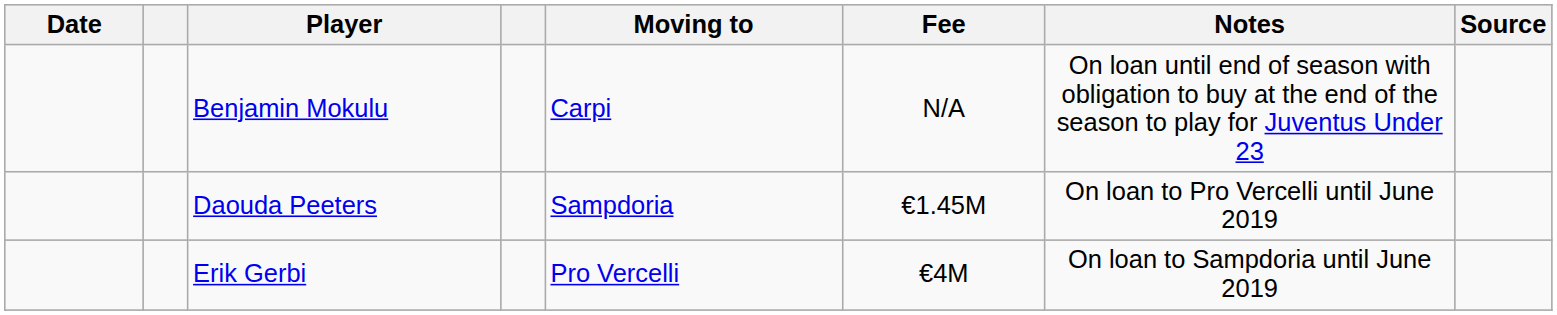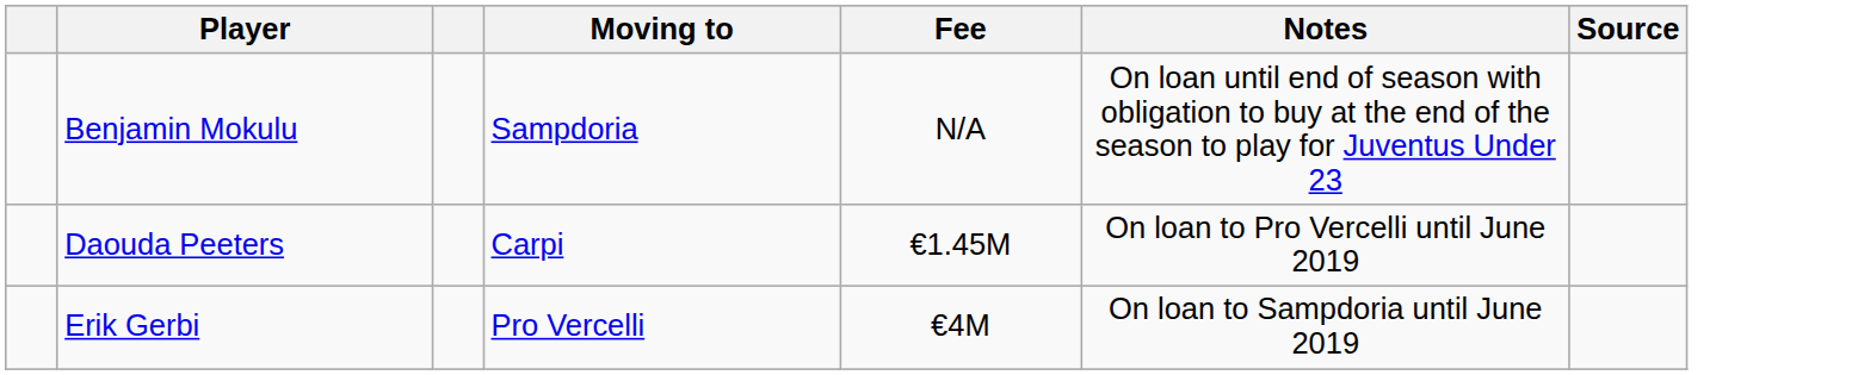 <table class="wikitable sortable">
 <tr>
-<th style="width:80px;">Date</th>
 <th style="width:20px;"></th>
 <th style="width:190px;">Player</th>
 <th style="width:20px;"></th>
 <th style="width:180px;">Moving to</th>
 <th style="width:120px;" class="unsortable">Fee</th>
 <th style="width:250px;" class="unsortable">Notes</th>
 <th style="width:20px;">Source</th>
 </tr>
 <tr>
-<td></td>
 <td align="center"></td>
 <td> <a href='#'>Benjamin Mokulu</a></td>
 <td align="center"></td>
-<td align=left> <a href='#'>Carpi</a></td>
+<td align=left> <a href='#'>Sampdoria</a></td>
 <td align=center>N/A</td>
 <td align=center>On loan until end of season with obligation to buy at the end of the season to play for <a href='#'>Juventus Under 23</a></td>
 <td></td>
 </tr>
 <tr>
-<td></td>
 <td align="center"></td>
 <td> <a href='#'>Daouda Peeters</a></td>
 <td align="center"></td>
-<td align=left> <a href='#'>Sampdoria</a></td>
+<td align=left> <a href='#'>Carpi</a></td>
 <td align=center>€1.45M</td>
 <td align=center>On loan to Pro Vercelli until June 2019</td>
 <td></td>
 </tr>
 <tr>
-<td></td>
 <td align="center"></td>
 <td> <a href='#'>Erik Gerbi</a></td>
 <td align="center"></td>
 <td> <a href='#'>Pro Vercelli</a></td>
 <td align=center>€4M</td>
 <td align=center>On loan to Sampdoria until June 2019</td>
 <td><small></small></td>
 </tr>
 </table>
